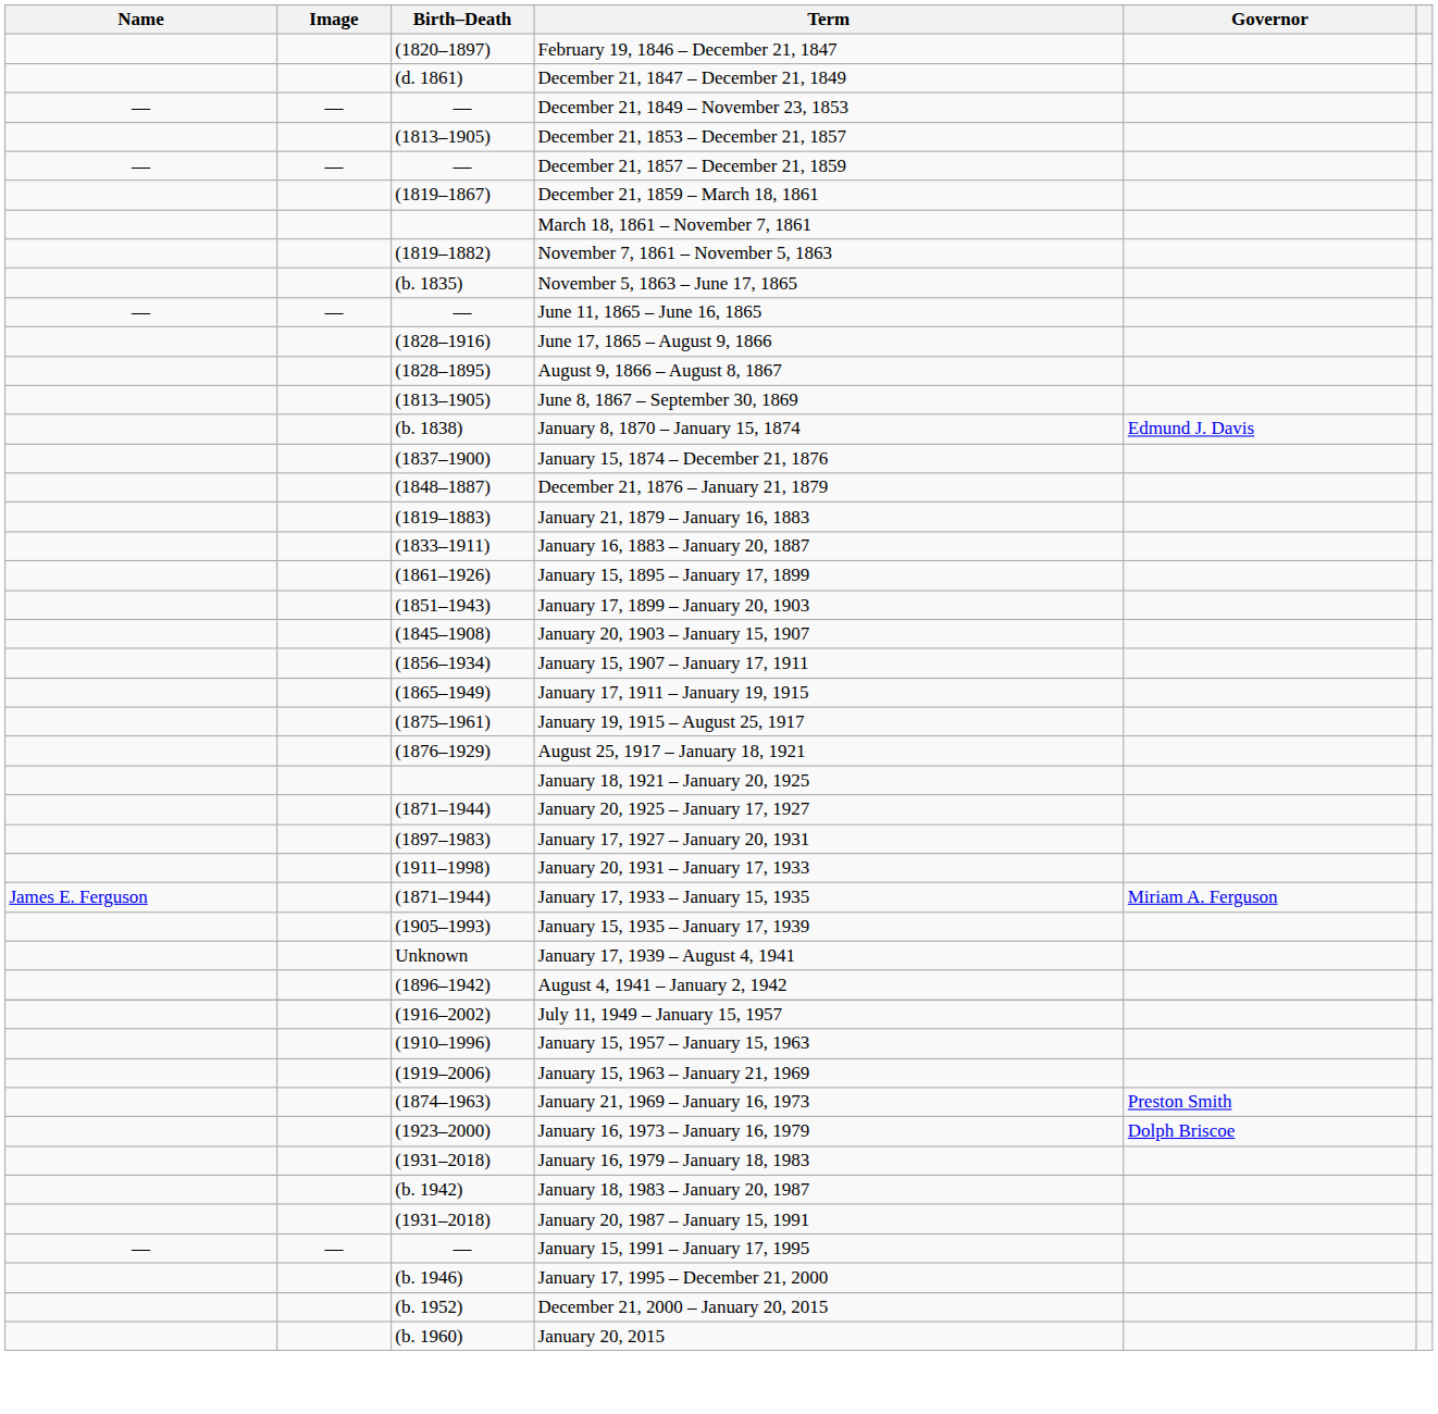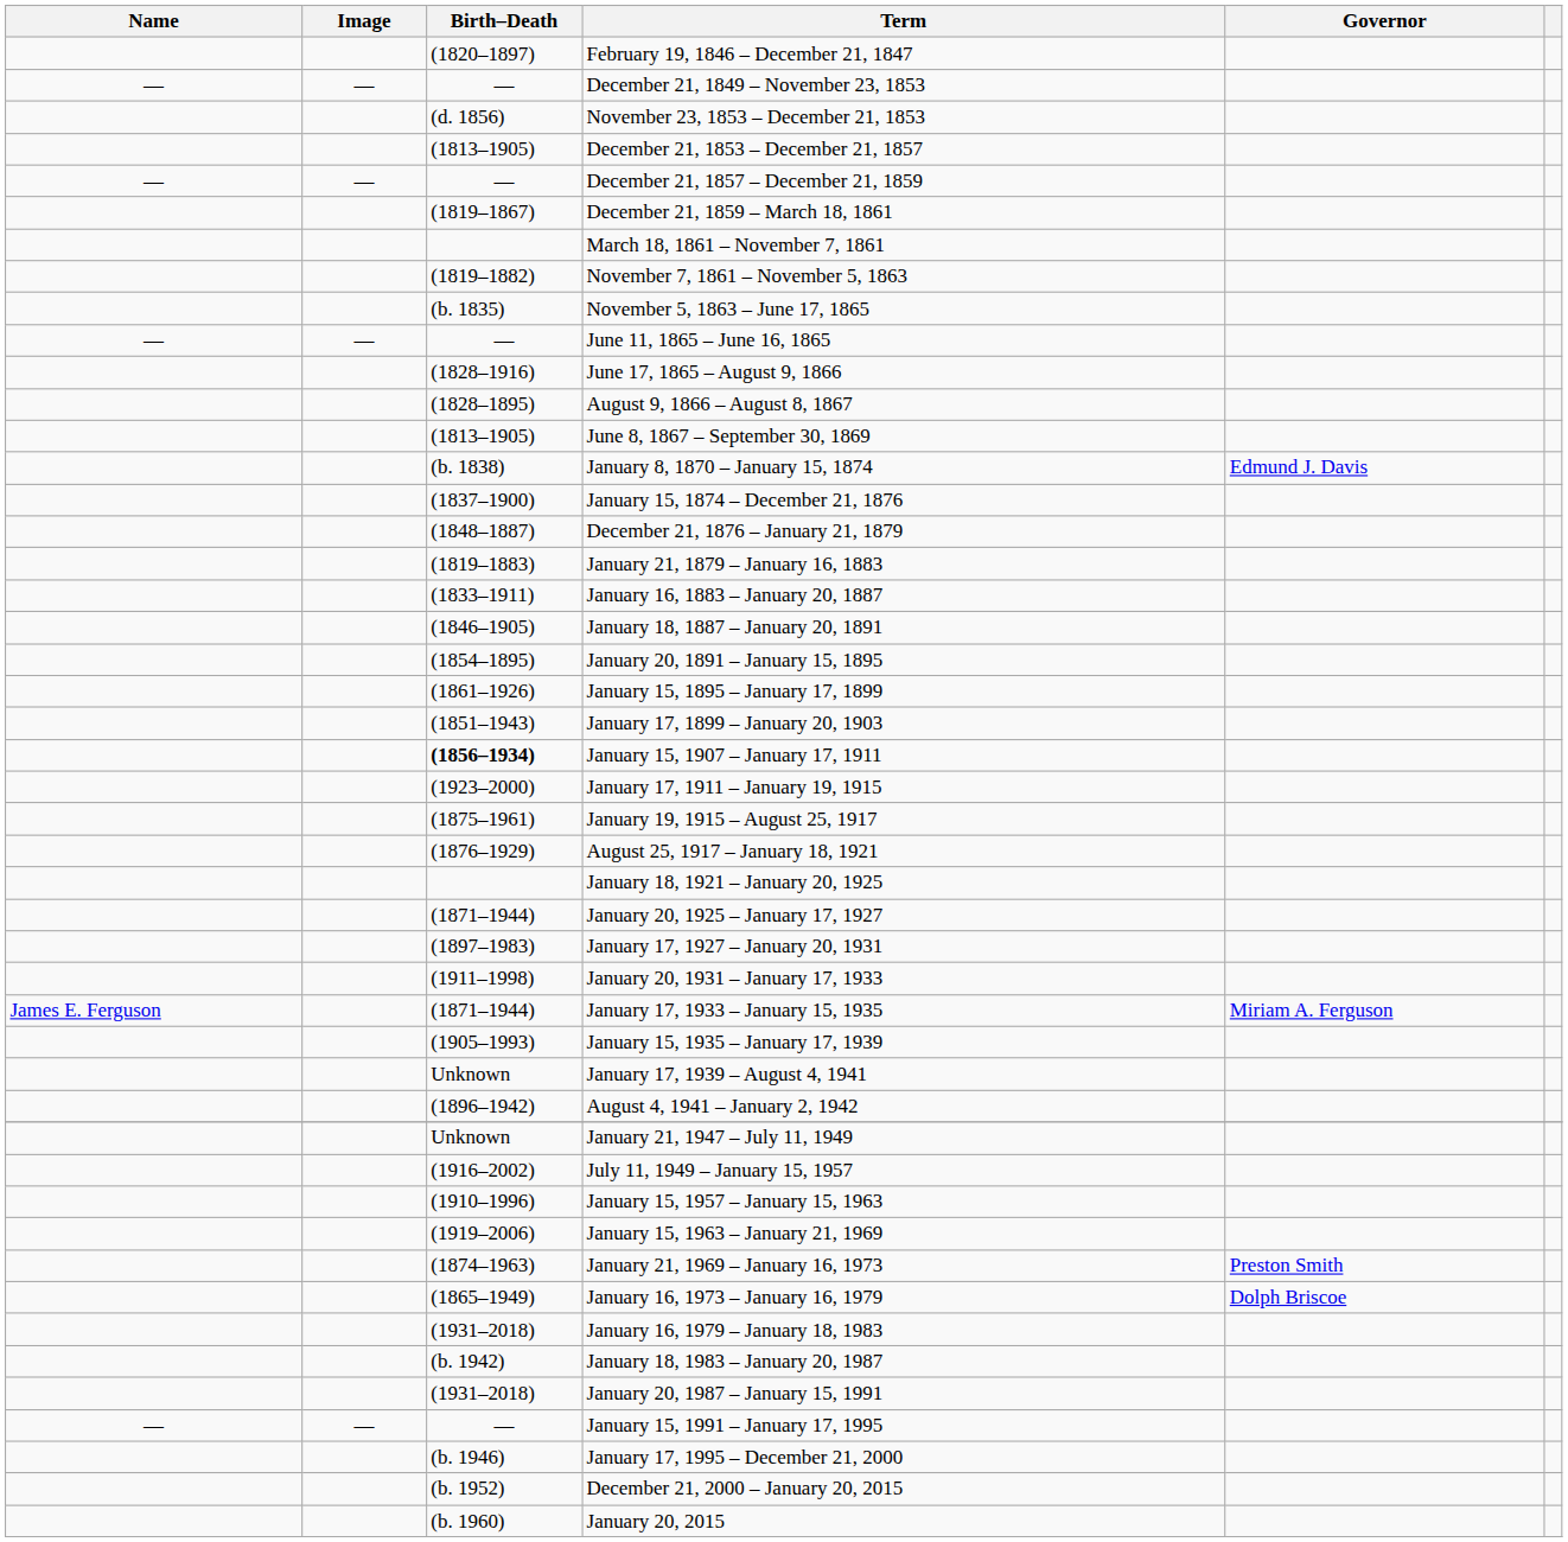 <table class="wikitable sortable" style="width:98%">
 <tr>
 <th scope="col" width =>Name</th>
 <th scope="col" width = 8% class="unsortable">Image</th>
 <th scope="col" width = 10% class="unsortable">Birth–Death</th>
 <th scope="col" width =class="unsortable">Term</th>
 <th scope="col" width =>Governor</th>
 <th scope="col" class="unsortable"></th>
 </tr>
 <tr>
 <td scope="row"></td>
 <td></td>
 <td>(1820–1897)</td>
 <td>February 19, 1846 – December 21, 1847</td>
 <td></td>
 <td></td>
 </tr>
 <tr>
-<td scope="row"></td>
-<td></td>
-<td>(d. 1861)</td>
-<td>December 21, 1847 –  December 21, 1849</td>
+<td scope="row" align="center">—</td>
+<td align="center">—</td>
+<td align="center">—</td>
+<td>December 21, 1849 – November 23, 1853</td>
 <td></td>
 <td></td>
 </tr>
 <tr>
-<td scope="row" align="center">—</td>
-<td align="center">—</td>
-<td align="center">—</td>
-<td>December 21, 1849 – November 23, 1853</td>
+<td scope="row"></td>
+<td></td>
+<td>(d. 1856)</td>
+<td>November 23, 1853 – December 21, 1853</td>
 <td></td>
 <td></td>
 </tr>
 <tr>
 <td scope="row"></td>
 <td></td>
 <td>(1813–1905)</td>
 <td>December 21, 1853 – December 21, 1857</td>
 <td></td>
 <td></td>
 </tr>
 <tr>
 <td scope="row" align="center">—</td>
 <td align="center">—</td>
 <td align="center">—</td>
 <td>December 21, 1857 – December 21, 1859</td>
 <td></td>
 <td></td>
 </tr>
 <tr>
 <td scope="row"></td>
 <td></td>
 <td>(1819–1867)</td>
 <td>December 21, 1859 – March 18, 1861</td>
 <td></td>
 <td></td>
 </tr>
 <tr>
 <td scope="row"></td>
 <td></td>
 <td></td>
 <td>March 18, 1861 – November 7, 1861</td>
 <td></td>
 <td></td>
 </tr>
 <tr>
 <td scope="row"></td>
 <td></td>
 <td>(1819–1882)</td>
 <td>November 7, 1861 – November 5, 1863</td>
 <td></td>
 <td></td>
 </tr>
 <tr>
 <td scope="row"></td>
 <td></td>
 <td>(b. 1835)</td>
 <td>November 5, 1863 – June 17, 1865</td>
 <td></td>
 <td></td>
 </tr>
 <tr>
 <td scope="row" align="center">—</td>
 <td align="center">—</td>
 <td align="center">—</td>
 <td>June 11, 1865 – June 16, 1865</td>
 <td></td>
 <td></td>
 </tr>
 <tr>
 <td scope="row"></td>
 <td></td>
 <td>(1828–1916)</td>
 <td>June 17, 1865 – August 9, 1866</td>
 <td></td>
 <td></td>
 </tr>
 <tr>
 <td scope="row"></td>
 <td></td>
 <td>(1828–1895)</td>
 <td>August 9, 1866 – August 8, 1867</td>
 <td></td>
 <td></td>
 </tr>
 <tr>
 <td scope="row"></td>
 <td></td>
 <td>(1813–1905)</td>
 <td>June 8, 1867 – September 30, 1869</td>
 <td></td>
 <td></td>
 </tr>
 <tr>
 <td scope="row"></td>
 <td></td>
 <td>(b. 1838)</td>
 <td>January 8, 1870 – January 15, 1874</td>
 <td><a href='#'>Edmund J. Davis</a></td>
 <td></td>
 </tr>
 <tr>
 <td scope="row"></td>
 <td></td>
 <td>(1837–1900)</td>
 <td>January 15, 1874 – December 21, 1876</td>
 <td></td>
 <td></td>
 </tr>
 <tr>
 <td scope="row"></td>
 <td></td>
 <td>(1848–1887)</td>
 <td>December 21, 1876 – January 21, 1879</td>
 <td></td>
 <td></td>
 </tr>
 <tr>
 <td scope="row"></td>
 <td></td>
 <td>(1819–1883)</td>
 <td>January 21, 1879 – January 16, 1883</td>
 <td></td>
 <td></td>
 </tr>
 <tr>
 <td scope="row"></td>
 <td></td>
 <td>(1833–1911)</td>
 <td>January 16, 1883 – January 20, 1887</td>
 <td></td>
 <td></td>
 </tr>
 <tr>
 <td scope="row"></td>
 <td></td>
+<td>(1846–1905)</td>
+<td>January 18, 1887 – January 20, 1891</td>
+<td></td>
+<td></td>
+</tr>
+<tr>
+<td scope="row"></td>
+<td></td>
+<td>(1854–1895)</td>
+<td>January 20, 1891 – January 15, 1895</td>
+<td></td>
+<td></td>
+</tr>
+<tr>
+<td scope="row"></td>
+<td></td>
 <td>(1861–1926)</td>
 <td>January 15, 1895 – January 17, 1899</td>
 <td></td>
 <td></td>
 </tr>
 <tr>
 <td scope="row"></td>
 <td></td>
 <td>(1851–1943)</td>
 <td>January 17, 1899 – January 20, 1903</td>
 <td></td>
 <td></td>
 </tr>
 <tr>
 <td scope="row"></td>
 <td></td>
-<td>(1845–1908)</td>
-<td>January 20, 1903 – January 15, 1907</td>
-<td></td>
-<td></td>
-</tr>
-<tr>
-<td scope="row"></td>
-<td></td>
-<td>(1856–1934)</td>
+<td><strong>(1856–1934)</strong></td>
 <td>January 15, 1907 – January 17, 1911</td>
 <td></td>
 <td></td>
 </tr>
 <tr>
 <td scope="row"></td>
 <td></td>
-<td>(1865–1949)</td>
+<td>(1923–2000)</td>
 <td>January 17, 1911 – January 19, 1915</td>
 <td></td>
 <td></td>
 </tr>
 <tr>
 <td scope="row"></td>
 <td></td>
 <td>(1875–1961)</td>
 <td>January 19, 1915 – August 25, 1917</td>
 <td></td>
 <td></td>
 </tr>
 <tr>
 <td scope="row"></td>
 <td></td>
 <td>(1876–1929)</td>
 <td>August 25, 1917 – January 18, 1921</td>
 <td></td>
 <td></td>
 </tr>
 <tr>
 <td scope="row"></td>
 <td></td>
 <td></td>
 <td>January 18, 1921 – January 20, 1925</td>
 <td></td>
 <td></td>
 </tr>
 <tr>
 <td scope="row"></td>
 <td></td>
 <td>(1871–1944)</td>
 <td>January 20, 1925 – January 17, 1927</td>
 <td></td>
 <td></td>
 </tr>
 <tr>
 <td scope="row"></td>
 <td></td>
 <td>(1897–1983)</td>
 <td>January 17, 1927 – January 20, 1931</td>
 <td></td>
 <td></td>
 </tr>
 <tr>
 <td scope="row"></td>
 <td></td>
 <td>(1911–1998)</td>
 <td>January 20, 1931 – January 17, 1933</td>
 <td></td>
 <td></td>
 </tr>
 <tr>
 <td scope="row"><a href='#'>James E. Ferguson</a></td>
 <td></td>
 <td>(1871–1944)</td>
 <td>January 17, 1933 – January 15, 1935</td>
 <td><a href='#'>Miriam A. Ferguson</a></td>
 <td></td>
 </tr>
 <tr>
 <td scope="row"></td>
 <td></td>
 <td>(1905–1993)</td>
 <td>January 15, 1935  – January 17, 1939</td>
 <td></td>
 <td></td>
 </tr>
 <tr>
 <td scope="row"></td>
 <td></td>
 <td>Unknown</td>
 <td>January 17, 1939 – August 4, 1941</td>
 <td></td>
 <td></td>
 </tr>
 <tr>
 <td scope="row"></td>
 <td></td>
 <td>(1896–1942)</td>
 <td>August 4, 1941  – January 2, 1942</td>
 <td></td>
 <td></td>
 </tr>
 <tr>
 </tr>
 <tr>
 <td scope="row"></td>
 <td></td>
+<td>Unknown</td>
+<td>January 21, 1947 – July 11, 1949</td>
+<td></td>
+<td></td>
+</tr>
+<tr>
+<td scope="row"></td>
+<td></td>
 <td>(1916–2002)</td>
 <td>July 11, 1949  – January 15, 1957</td>
 <td></td>
 <td></td>
 </tr>
 <tr>
 <td scope="row"></td>
 <td></td>
 <td>(1910–1996)</td>
 <td>January 15, 1957 – January 15, 1963</td>
 <td></td>
 <td></td>
 </tr>
 <tr>
 <td scope="row"></td>
 <td></td>
 <td>(1919–2006)</td>
 <td>January 15, 1963 – January 21, 1969</td>
 <td></td>
 <td></td>
 </tr>
 <tr>
 <td scope="row"></td>
 <td></td>
 <td>(1874–1963)</td>
 <td>January 21, 1969  –  January 16, 1973</td>
 <td><a href='#'>Preston Smith</a></td>
 <td></td>
 </tr>
 <tr>
 <td scope="row"></td>
 <td></td>
-<td>(1923–2000)</td>
+<td>(1865–1949)</td>
 <td>January 16, 1973 – January 16, 1979</td>
 <td><a href='#'>Dolph Briscoe</a></td>
 <td></td>
 </tr>
 <tr>
 <td scope="row"></td>
 <td></td>
 <td>(1931–2018)</td>
 <td>January 16, 1979 – January 18, 1983</td>
 <td></td>
 <td></td>
 </tr>
 <tr>
 <td scope="row"></td>
 <td></td>
 <td>(b. 1942)</td>
 <td>January 18, 1983 – January 20, 1987</td>
 <td></td>
 <td></td>
 </tr>
 <tr>
 <td scope="row"></td>
 <td></td>
 <td>(1931–2018)</td>
 <td>January 20, 1987 – January 15, 1991</td>
 <td></td>
 <td></td>
 </tr>
 <tr>
 <td scope="row" align="center">—</td>
 <td align="center">—</td>
 <td align="center">—</td>
 <td>January 15, 1991 – January 17, 1995</td>
 <td></td>
 <td></td>
 </tr>
 <tr>
 <td scope="row"></td>
 <td></td>
 <td>(b. 1946)</td>
 <td>January 17, 1995 – December 21, 2000</td>
 <td></td>
 <td></td>
 </tr>
 <tr>
 <td scope="row"></td>
 <td></td>
 <td>(b. 1952)</td>
 <td>December 21, 2000 – January 20, 2015</td>
 <td></td>
 <td></td>
 </tr>
 <tr>
 <td scope="row"></td>
 <td></td>
 <td>(b. 1960)</td>
 <td>January 20, 2015</td>
 <td></td>
 <td></td>
 </tr>
 <tr>
 </tr>
 </table>
